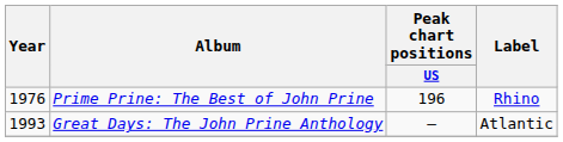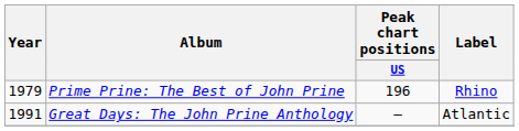 <table class="wikitable" style="text-align:center;">
 <tr>
 <th rowspan="2">Year</th>
 <th rowspan="2">Album</th>
 <th>Peak chart positions</th>
 <th rowspan="2">Label</th>
 </tr>
 <tr style="font-size: smaller">
 <th style="width:45px;"><a href='#'>US</a><br></th>
 </tr>
 <tr>
-<td>1976</td>
+<td>1979</td>
 <td style="text-align:left;"><em><a href='#'>Prime Prine: The Best of John Prine</a></em></td>
 <td>196</td>
 <td><a href='#'>Rhino</a></td>
 </tr>
 <tr>
-<td>1993</td>
+<td>1991</td>
 <td style="text-align:left;"><em><a href='#'>Great Days: The John Prine Anthology</a></em></td>
 <td>—</td>
 <td>Atlantic</td>
 </tr>
 <tr>
 </tr>
 </table>
